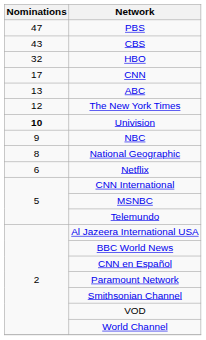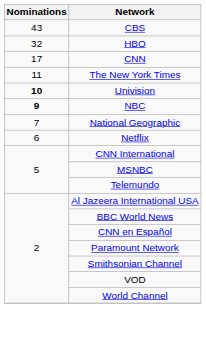 <table class="wikitable floatright" style="text-align: center;">
 <tr>
 <th scope="col" style="width:55px;">Nominations</th>
 <th scope="col" style="text-align:center;">Network</th>
-</tr>
-<tr>
-<td scope=row style="text-align:center">47</td>
-<td><a href='#'>PBS</a></td>
 </tr>
 <tr>
 <td scope=row style="text-align:center">43</td>
 <td><a href='#'>CBS</a></td>
 </tr>
 <tr>
 <td scope=row style="text-align:center">32</td>
 <td><a href='#'>HBO</a></td>
 </tr>
 <tr>
 <td scope=row style="text-align:center">17</td>
 <td><a href='#'>CNN</a></td>
 </tr>
 <tr>
-<td scope=row style="text-align:center">13</td>
-<td><a href='#'>ABC</a></td>
-</tr>
-<tr>
-<td scope=row style="text-align:center">12</td>
+<td scope=row style="text-align:center">11</td>
 <td><a href='#'>The New York Times</a></td>
 </tr>
 <tr>
 <td scope=row style="text-align:center"><strong>10</strong></td>
 <td><a href='#'>Univision</a></td>
 </tr>
 <tr>
-<td scope=row style="text-align:center">9</td>
+<td scope=row style="text-align:center"><strong>9</strong></td>
 <td><a href='#'>NBC</a></td>
 </tr>
 <tr>
-<td scope=row style="text-align:center">8</td>
+<td scope=row style="text-align:center">7</td>
 <td><a href='#'>National Geographic</a></td>
 </tr>
 <tr>
 <td scope=row style="text-align:center">6</td>
 <td><a href='#'>Netflix</a></td>
 </tr>
 <tr>
 <td rowspan="3" scope=row style="text-align:center">5</td>
 <td><a href='#'>CNN International</a></td>
 </tr>
 <tr>
 <td><a href='#'>MSNBC</a></td>
 </tr>
 <tr>
 <td><a href='#'>Telemundo</a></td>
 </tr>
 <tr>
 <td rowspan="7" scope=row style="text-align:center">2</td>
 <td><a href='#'>Al Jazeera International USA</a></td>
 </tr>
 <tr>
 <td><a href='#'>BBC World News</a></td>
 </tr>
 <tr>
 <td><a href='#'>CNN en Español</a></td>
 </tr>
 <tr>
 <td><a href='#'>Paramount Network</a></td>
 </tr>
 <tr>
 <td><a href='#'>Smithsonian Channel</a></td>
 </tr>
 <tr>
 <td>VOD</td>
 </tr>
 <tr>
 <td><a href='#'>World Channel</a></td>
 </tr>
 <tr>
 </tr>
 </table>
